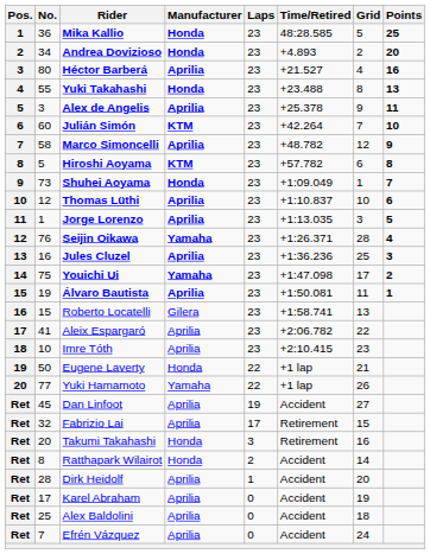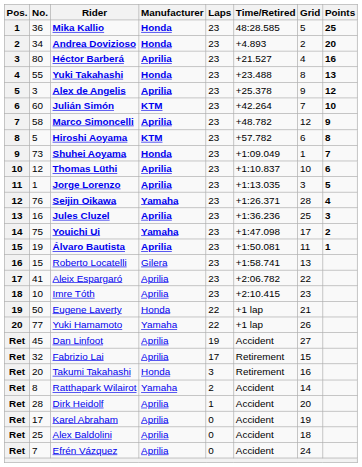 <table class="wikitable" style="font-size: 95%;">
 <tr>
 <th>Pos.</th>
 <th>No.</th>
 <th>Rider</th>
 <th>Manufacturer</th>
 <th>Laps</th>
 <th>Time/Retired</th>
 <th>Grid</th>
 <th>Points</th>
 </tr>
 <tr>
 <th>1</th>
 <td>36</td>
 <td> <strong><a href='#'>Mika Kallio</a></strong></td>
 <td><strong><a href='#'>Honda</a></strong></td>
 <td>23</td>
 <td>48:28.585</td>
 <td>5</td>
 <td><strong>25</strong></td>
 </tr>
 <tr>
 <th>2</th>
 <td>34</td>
 <td> <strong><a href='#'>Andrea Dovizioso</a></strong></td>
 <td><strong><a href='#'>Honda</a></strong></td>
 <td>23</td>
 <td>+4.893</td>
 <td>2</td>
 <td><strong>20</strong></td>
 </tr>
 <tr>
 <th>3</th>
 <td>80</td>
 <td> <strong><a href='#'>Héctor Barberá</a></strong></td>
 <td><strong><a href='#'>Aprilia</a></strong></td>
 <td>23</td>
 <td>+21.527</td>
 <td>4</td>
 <td><strong>16</strong></td>
 </tr>
 <tr>
 <th>4</th>
 <td>55</td>
 <td> <strong><a href='#'>Yuki Takahashi</a></strong></td>
 <td><strong><a href='#'>Honda</a></strong></td>
 <td>23</td>
 <td>+23.488</td>
 <td>8</td>
 <td><strong>13</strong></td>
 </tr>
 <tr>
 <th>5</th>
 <td>3</td>
 <td> <strong><a href='#'>Alex de Angelis</a></strong></td>
 <td><strong><a href='#'>Aprilia</a></strong></td>
 <td>23</td>
 <td>+25.378</td>
 <td>9</td>
-<td><strong>11</strong></td>
+<td><strong>12</strong></td>
 </tr>
 <tr>
 <th>6</th>
 <td>60</td>
 <td> <strong><a href='#'>Julián Simón</a></strong></td>
 <td><strong><a href='#'>KTM</a></strong></td>
 <td>23</td>
 <td>+42.264</td>
 <td>7</td>
 <td><strong>10</strong></td>
 </tr>
 <tr>
 <th>7</th>
 <td>58</td>
 <td> <strong><a href='#'>Marco Simoncelli</a></strong></td>
 <td><strong><a href='#'>Aprilia</a></strong></td>
 <td>23</td>
 <td>+48.782</td>
 <td>12</td>
 <td><strong>9</strong></td>
 </tr>
 <tr>
 <th>8</th>
 <td>5</td>
 <td> <strong><a href='#'>Hiroshi Aoyama</a></strong></td>
 <td><strong><a href='#'>KTM</a></strong></td>
 <td>23</td>
 <td>+57.782</td>
 <td>6</td>
 <td><strong>8</strong></td>
 </tr>
 <tr>
 <th>9</th>
 <td>73</td>
 <td> <strong><a href='#'>Shuhei Aoyama</a></strong></td>
 <td><strong><a href='#'>Honda</a></strong></td>
 <td>23</td>
 <td>+1:09.049</td>
 <td>1</td>
 <td><strong>7</strong></td>
 </tr>
 <tr>
 <th>10</th>
 <td>12</td>
 <td> <strong><a href='#'>Thomas Lüthi</a></strong></td>
 <td><strong><a href='#'>Aprilia</a></strong></td>
 <td>23</td>
 <td>+1:10.837</td>
 <td>10</td>
 <td><strong>6</strong></td>
 </tr>
 <tr>
 <th>11</th>
 <td>1</td>
 <td> <strong><a href='#'>Jorge Lorenzo</a></strong></td>
 <td><strong><a href='#'>Aprilia</a></strong></td>
 <td>23</td>
 <td>+1:13.035</td>
 <td>3</td>
 <td><strong>5</strong></td>
 </tr>
 <tr>
 <th>12</th>
 <td>76</td>
 <td> <strong><a href='#'>Seijin Oikawa</a></strong></td>
 <td><strong><a href='#'>Yamaha</a></strong></td>
 <td>23</td>
 <td>+1:26.371</td>
 <td>28</td>
 <td><strong>4</strong></td>
 </tr>
 <tr>
 <th>13</th>
 <td>16</td>
 <td> <strong><a href='#'>Jules Cluzel</a></strong></td>
 <td><strong><a href='#'>Aprilia</a></strong></td>
 <td>23</td>
 <td>+1:36.236</td>
 <td>25</td>
 <td><strong>3</strong></td>
 </tr>
 <tr>
 <th>14</th>
 <td>75</td>
 <td> <strong><a href='#'>Youichi Ui</a></strong></td>
 <td><strong><a href='#'>Yamaha</a></strong></td>
 <td>23</td>
 <td>+1:47.098</td>
 <td>17</td>
 <td><strong>2</strong></td>
 </tr>
 <tr>
 <th>15</th>
 <td>19</td>
 <td> <strong><a href='#'>Álvaro Bautista</a></strong></td>
 <td><strong><a href='#'>Aprilia</a></strong></td>
 <td>23</td>
 <td>+1:50.081</td>
 <td>11</td>
 <td><strong>1</strong></td>
 </tr>
 <tr>
 <th>16</th>
 <td>15</td>
 <td> <a href='#'>Roberto Locatelli</a></td>
 <td><a href='#'>Gilera</a></td>
 <td>23</td>
 <td>+1:58.741</td>
 <td>13</td>
 <td></td>
 </tr>
 <tr>
 <th>17</th>
 <td>41</td>
 <td> <a href='#'>Aleix Espargaró</a></td>
 <td><a href='#'>Aprilia</a></td>
 <td>23</td>
 <td>+2:06.782</td>
 <td>22</td>
 <td></td>
 </tr>
 <tr>
 <th>18</th>
 <td>10</td>
 <td> <a href='#'>Imre Tóth</a></td>
 <td><a href='#'>Aprilia</a></td>
 <td>23</td>
 <td>+2:10.415</td>
 <td>23</td>
 <td></td>
 </tr>
 <tr>
 <th>19</th>
 <td>50</td>
 <td> <a href='#'>Eugene Laverty</a></td>
 <td><a href='#'>Honda</a></td>
 <td>22</td>
 <td>+1 lap</td>
 <td>21</td>
 <td></td>
 </tr>
 <tr>
 <th>20</th>
 <td>77</td>
 <td> <a href='#'>Yuki Hamamoto</a></td>
 <td><a href='#'>Yamaha</a></td>
 <td>22</td>
 <td>+1 lap</td>
 <td>26</td>
 <td></td>
 </tr>
 <tr>
 <th>Ret</th>
 <td>45</td>
 <td> <a href='#'>Dan Linfoot</a></td>
 <td><a href='#'>Aprilia</a></td>
 <td>19</td>
 <td>Accident</td>
 <td>27</td>
 <td></td>
 </tr>
 <tr>
 <th>Ret</th>
 <td>32</td>
 <td> <a href='#'>Fabrizio Lai</a></td>
 <td><a href='#'>Aprilia</a></td>
 <td>17</td>
 <td>Retirement</td>
 <td>15</td>
 <td></td>
 </tr>
 <tr>
 <th>Ret</th>
 <td>20</td>
 <td> <a href='#'>Takumi Takahashi</a></td>
 <td><a href='#'>Honda</a></td>
 <td>3</td>
 <td>Retirement</td>
 <td>16</td>
 <td></td>
 </tr>
 <tr>
 <th>Ret</th>
 <td>8</td>
 <td> <a href='#'>Ratthapark Wilairot</a></td>
-<td><a href='#'>Honda</a></td>
+<td><a href='#'>Yamaha</a></td>
 <td>2</td>
 <td>Accident</td>
 <td>14</td>
 <td></td>
 </tr>
 <tr>
 <th>Ret</th>
 <td>28</td>
 <td> <a href='#'>Dirk Heidolf</a></td>
 <td><a href='#'>Aprilia</a></td>
 <td>1</td>
 <td>Accident</td>
 <td>20</td>
 <td></td>
 </tr>
 <tr>
 <th>Ret</th>
 <td>17</td>
 <td> <a href='#'>Karel Abraham</a></td>
 <td><a href='#'>Aprilia</a></td>
 <td>0</td>
 <td>Accident</td>
 <td>19</td>
 <td></td>
 </tr>
 <tr>
 <th>Ret</th>
 <td>25</td>
 <td> <a href='#'>Alex Baldolini</a></td>
 <td><a href='#'>Aprilia</a></td>
 <td>0</td>
 <td>Accident</td>
 <td>18</td>
 <td></td>
 </tr>
 <tr>
 <th>Ret</th>
 <td>7</td>
 <td> <a href='#'>Efrén Vázquez</a></td>
 <td><a href='#'>Aprilia</a></td>
 <td>0</td>
 <td>Accident</td>
 <td>24</td>
 <td></td>
 </tr>
 <tr>
 <th colspan=8></th>
 </tr>
 </table>
